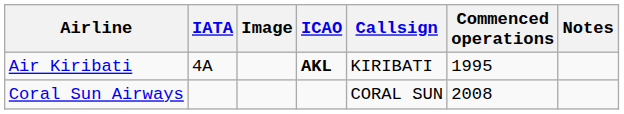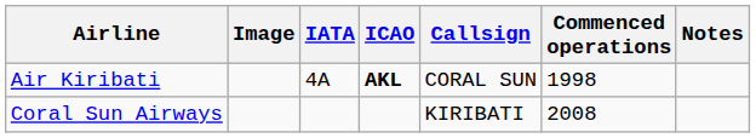 <table class="wikitable sortable">
 <tr valign="middle">
 <th>Airline</th>
+<th>Image</th>
 <th><a href='#'>IATA</a></th>
-<th>Image</th>
 <th><a href='#'>ICAO</a></th>
 <th><a href='#'>Callsign</a></th>
 <th>Commenced<br>operations</th>
 <th>Notes</th>
 </tr>
 <tr>
 <td><a href='#'>Air Kiribati</a></td>
+<td></td>
 <td>4A</td>
-<td></td>
 <td><strong>AKL</strong></td>
-<td>KIRIBATI</td>
-<td>1995</td>
+<td>CORAL SUN</td>
+<td>1998</td>
 <td></td>
 </tr>
 <tr>
 <td><a href='#'>Coral Sun Airways</a></td>
 <td></td>
 <td></td>
 <td></td>
-<td>CORAL SUN</td>
+<td>KIRIBATI</td>
 <td>2008</td>
 <td></td>
 </tr>
 </table>
